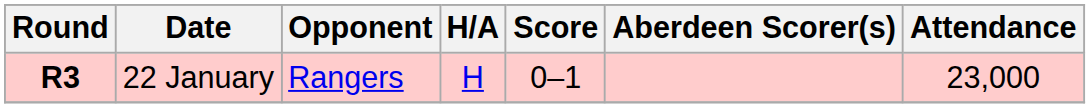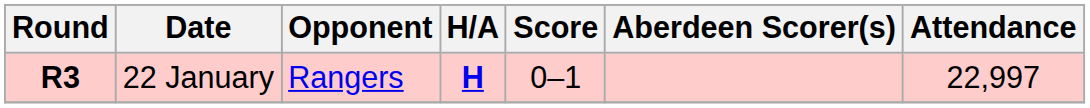 <table class="wikitable" style="text-align:center">
 <tr>
 <th>Round</th>
 <th>Date</th>
 <th>Opponent</th>
 <th>H/A</th>
 <th>Score</th>
 <th>Aberdeen Scorer(s)</th>
 <th>Attendance</th>
 </tr>
 <tr bgcolor=#FFCCCC>
 <td><strong>R3</strong></td>
 <td align=left>22 January</td>
 <td align=left><a href='#'>Rangers</a></td>
-<td><a href='#'>H</a></td>
+<td><strong><a href='#'>H</a></strong></td>
 <td>0–1</td>
 <td align=left></td>
-<td>23,000</td>
+<td>22,997</td>
 </tr>
 <tr>
 </tr>
 </table>
